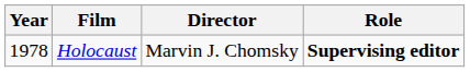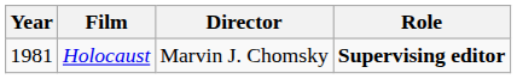 <table class="wikitable">
 <tr>
 <th>Year</th>
 <th>Film</th>
 <th>Director</th>
 <th>Role</th>
 </tr>
 <tr>
-<td>1978</td>
+<td>1981</td>
 <td><em><a href='#'>Holocaust</a></em></td>
 <td>Marvin J. Chomsky</td>
 <td><strong>Supervising editor</strong></td>
 </tr>
 </table>
